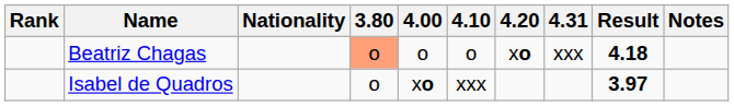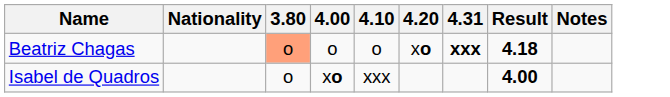 <table class="wikitable sortable" style="text-align:center">
 <tr>
-<th>Rank</th>
 <th>Name</th>
 <th>Nationality</th>
 <th>3.80</th>
 <th>4.00</th>
 <th>4.10</th>
 <th>4.20</th>
 <th>4.31</th>
 <th>Result</th>
 <th>Notes</th>
 </tr>
 <tr>
-<td></td>
 <td align=left><a href='#'>Beatriz Chagas</a></td>
 <td align=left></td>
 <td style="background: lightsalmon;">o</td>
 <td>o</td>
 <td>o</td>
 <td>x<strong>o</strong></td>
-<td>xxx</td>
+<td><strong>xxx</strong></td>
 <td><strong>4.18</strong></td>
 <td></td>
 </tr>
 <tr>
-<td></td>
 <td align=left><a href='#'>Isabel de Quadros</a></td>
 <td align=left></td>
 <td>o</td>
 <td>x<strong>o</strong></td>
 <td>xxx</td>
 <td></td>
 <td></td>
-<td><strong>3.97</strong></td>
+<td><strong>4.00</strong></td>
 <td></td>
 </tr>
 </table>
